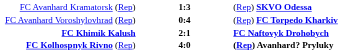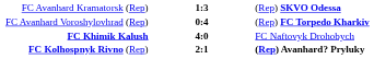 <table width=100% cellspacing=1>
 <tr>
 <th width=20%></th>
 <th width=12%></th>
 <th width=20%></th>
 <th></th>
 </tr>
 <tr style=font-size:90%>
 <td align=right><a href='#'>FC Avanhard Kramatorsk</a> (<a href='#'>Rep</a>)</td>
 <td align=center><strong>1:3</strong></td>
 <td>(<a href='#'>Rep</a>) <strong><a href='#'>SKVO Odessa</a></strong></td>
 </tr>
 <tr style=font-size:90%>
 <td align=right><a href='#'>FC Avanhard Voroshylovhrad</a> (<a href='#'>Rep</a>)</td>
 <td align=center><strong>0:4</strong></td>
 <td>(<a href='#'>Rep</a>) <strong><a href='#'>FC Torpedo Kharkiv</a></strong></td>
 </tr>
 <tr style=font-size:90%>
 <td align=right><strong><a href='#'>FC Khimik Kalush</a></strong></td>
-<td align=center><strong>2:1</strong></td>
-<td><strong><a href='#'>FC Naftovyk Drohobych</a></strong></td>
+<td align=center><strong>4:0</strong></td>
+<td><a href='#'>FC Naftovyk Drohobych</a></td>
 </tr>
 <tr style=font-size:90%>
 <td align=right><strong><a href='#'>FC Kolhospnyk Rivno</a></strong> (<a href='#'>Rep</a>)</td>
-<td align=center><strong>4:0</strong></td>
+<td align=center><strong>2:1</strong></td>
 <td><strong>(<a href='#'>Rep</a>) Avanhard? Pryluky</strong></td>
 <td align=center></td>
 </tr>
 </table>
